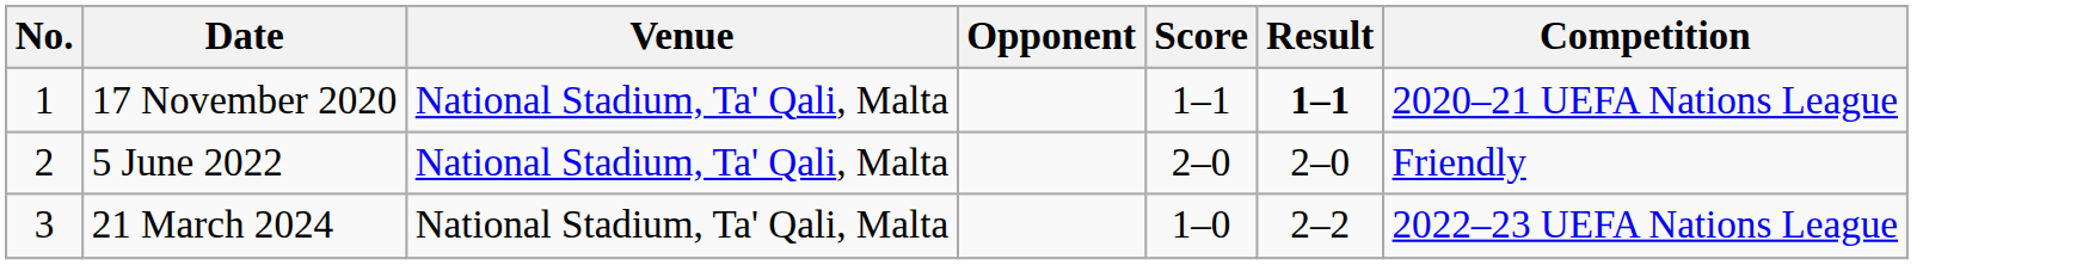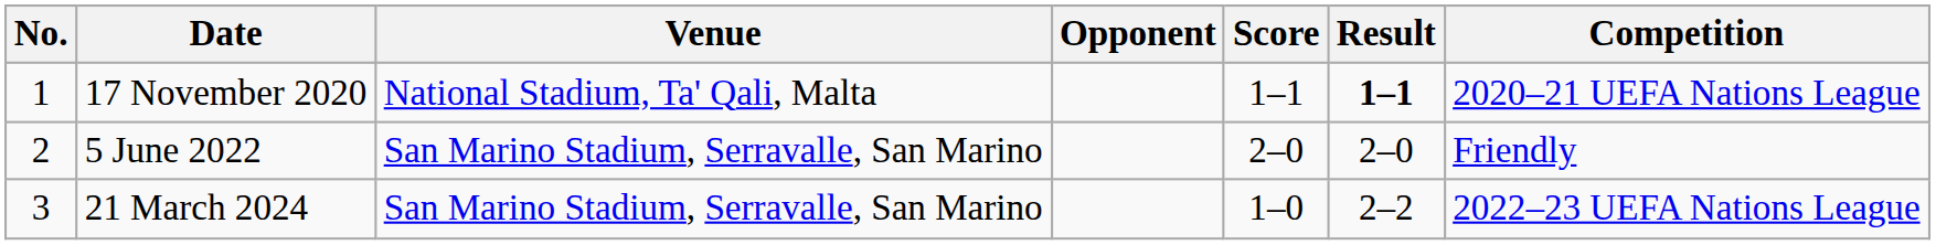 <table class="wikitable sortable">
 <tr>
 <th scope="col">No.</th>
 <th scope="col">Date</th>
 <th scope="col">Venue</th>
 <th scope="col">Opponent</th>
 <th scope="col">Score</th>
 <th scope="col">Result</th>
 <th scope="col">Competition</th>
 </tr>
 <tr>
 <td style="text-align:center">1</td>
 <td>17 November 2020</td>
 <td><a href='#'>National Stadium, Ta' Qali</a>, Malta</td>
 <td></td>
 <td style="text-align:center">1–1</td>
 <td style="text-align:center"><strong>1–1</strong></td>
 <td><a href='#'>2020–21 UEFA Nations League</a></td>
 </tr>
 <tr>
 <td style="text-align:center">2</td>
 <td>5 June 2022</td>
-<td><a href='#'>National Stadium, Ta' Qali</a>, Malta</td>
+<td><a href='#'>San Marino Stadium</a>, <a href='#'>Serravalle</a>, San Marino</td>
 <td></td>
 <td style="text-align:center">2–0</td>
 <td style="text-align:center">2–0</td>
 <td><a href='#'>Friendly</a></td>
 </tr>
 <tr>
 <td style="text-align:center">3</td>
 <td>21 March 2024</td>
-<td>National Stadium, Ta' Qali, Malta</td>
+<td><a href='#'>San Marino Stadium</a>, <a href='#'>Serravalle</a>, San Marino</td>
 <td></td>
 <td style="text-align:center">1–0</td>
 <td style="text-align:center">2–2</td>
 <td><a href='#'>2022–23 UEFA Nations League</a></td>
 </tr>
 </table>
